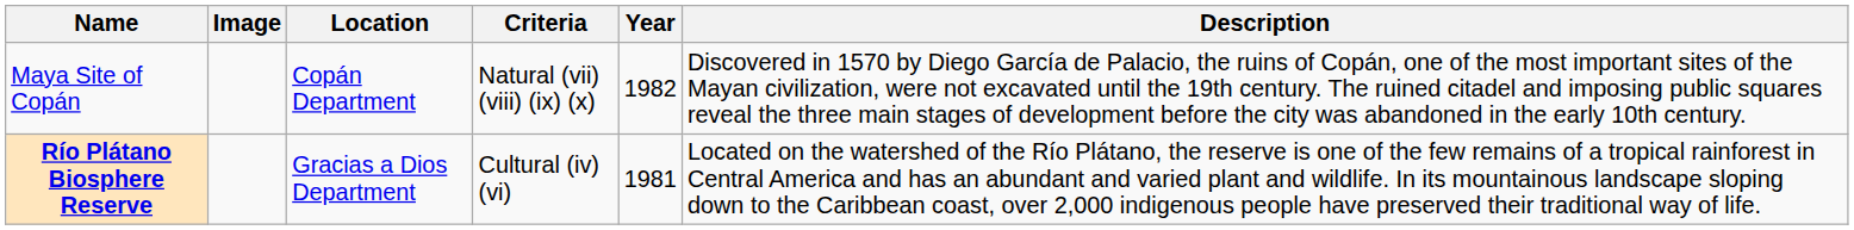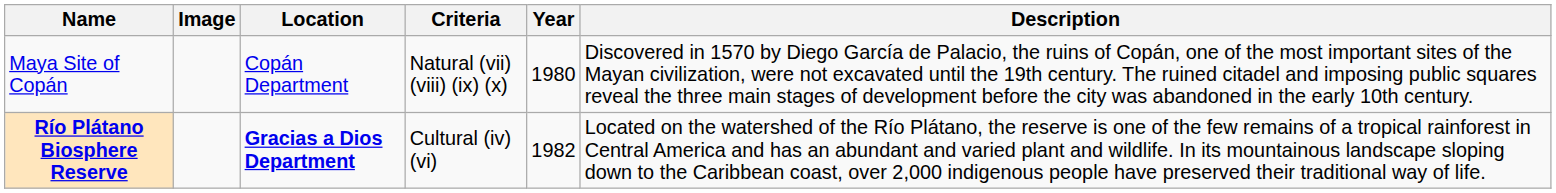 <table class="wikitable sortable">
 <tr>
 <th>Name</th>
 <th>Image</th>
 <th>Location</th>
 <th>Criteria</th>
 <th>Year</th>
 <th><strong>Description</strong></th>
 </tr>
 <tr>
 <td><a href='#'>Maya Site of Copán</a></td>
 <td></td>
 <td><a href='#'>Copán Department</a><br></td>
 <td>Natural (vii) (viii) (ix) (x)</td>
-<td>1982</td>
+<td>1980</td>
 <td>Discovered in 1570 by Diego García de Palacio, the ruins of Copán, one of the most important sites of the Mayan civilization, were not excavated until the 19th century. The ruined citadel and imposing public squares reveal the three main stages of development before the city was abandoned in the early 10th century.</td>
 </tr>
 <tr>
 <th scope="row" style="background:#ffe6bd;"><a href='#'>Río Plátano Biosphere Reserve</a></th>
 <td></td>
-<td><a href='#'>Gracias a Dios Department</a><br></td>
+<td><strong><a href='#'>Gracias a Dios Department</a><br></strong></td>
 <td>Cultural (iv) (vi)</td>
-<td>1981</td>
+<td>1982</td>
 <td>Located on the watershed of the Río Plátano, the reserve is one of the few remains of a tropical rainforest in Central America and has an abundant and varied plant and wildlife. In its mountainous landscape sloping down to the Caribbean coast, over 2,000 indigenous people have preserved their traditional way of life.</td>
 </tr>
 </table>
